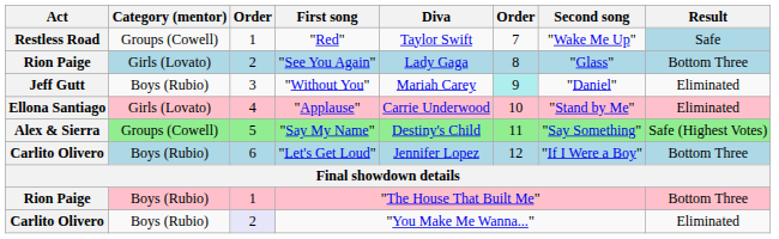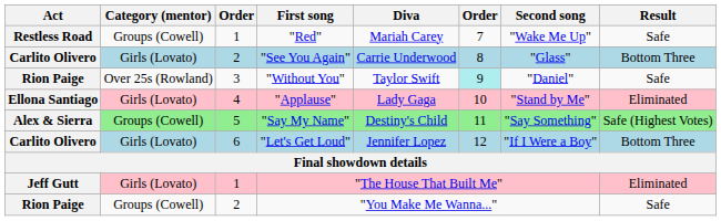 <table class="wikitable plainrowheaders" style="text-align:center;">
 <tr>
 <th scope="col">Act</th>
 <th scope="col">Category (mentor)</th>
 <th scope="col">Order</th>
 <th scope="col">First song</th>
 <th scope="col">Diva</th>
 <th scope="col">Order</th>
 <th scope="col">Second song</th>
 <th scope="col">Result</th>
 </tr>
 <tr>
 <th scope="row">Restless Road</th>
 <td>Groups (Cowell)</td>
 <td>1</td>
 <td>"<a href='#'>Red</a>"</td>
-<td><a href='#'>Taylor Swift</a></td>
+<td><a href='#'>Mariah Carey</a></td>
 <td>7</td>
 <td>"<a href='#'>Wake Me Up</a>"</td>
-<td style="background: lightblue;">Safe</td>
+<td>Safe</td>
 </tr>
 <tr style="background:lightblue;">
-<th scope="row">Rion Paige</th>
+<th scope="row">Carlito Olivero</th>
 <td>Girls (Lovato)</td>
 <td>2</td>
 <td>"<a href='#'>See You Again</a>"</td>
-<td><a href='#'>Lady Gaga</a></td>
+<td><a href='#'>Carrie Underwood</a></td>
 <td>8</td>
 <td>"<a href='#'>Glass</a>"</td>
 <td>Bottom Three</td>
 </tr>
 <tr>
-<th scope="row">Jeff Gutt</th>
-<td>Boys (Rubio)</td>
+<th scope="row">Rion Paige</th>
+<td>Over 25s (Rowland)</td>
 <td>3</td>
 <td>"<a href='#'>Without You</a>"</td>
-<td><a href='#'>Mariah Carey</a></td>
+<td><a href='#'>Taylor Swift</a></td>
 <td style="background: paleturquoise;">9</td>
 <td>"<a href='#'>Daniel</a>"</td>
-<td>Eliminated</td>
+<td>Safe</td>
 </tr>
 <tr style="background:pink;">
 <th scope="row">Ellona Santiago</th>
 <td>Girls (Lovato)</td>
 <td>4</td>
 <td>"<a href='#'>Applause</a>"</td>
-<td><a href='#'>Carrie Underwood</a></td>
+<td><a href='#'>Lady Gaga</a></td>
 <td>10</td>
 <td>"<a href='#'>Stand by Me</a>"</td>
 <td>Eliminated</td>
 </tr>
 <tr style="background:lightgreen;">
 <th scope="row">Alex & Sierra</th>
 <td>Groups (Cowell)</td>
 <td>5</td>
 <td>"<a href='#'>Say My Name</a>"</td>
 <td><a href='#'>Destiny's Child</a></td>
 <td>11</td>
 <td>"<a href='#'>Say Something</a>"</td>
 <td>Safe (Highest Votes)</td>
 </tr>
 <tr style="background:lightblue;">
 <th scope="row">Carlito Olivero</th>
-<td>Boys (Rubio)</td>
+<td>Girls (Lovato)</td>
 <td>6</td>
 <td>"<a href='#'>Let's Get Loud</a>"</td>
 <td><a href='#'>Jennifer Lopez</a></td>
 <td>12</td>
 <td>"<a href='#'>If I Were a Boy</a>"</td>
 <td>Bottom Three</td>
 </tr>
 <tr>
 <th colspan="8">Final showdown details</th>
 </tr>
 <tr style="background:pink;">
-<th scope="row">Rion Paige</th>
-<td>Boys (Rubio)</td>
+<th scope="row">Jeff Gutt</th>
+<td>Girls (Lovato)</td>
 <td>1</td>
 <td colspan="4">"<a href='#'>The House That Built Me</a>"</td>
-<td>Bottom Three</td>
+<td>Eliminated</td>
 </tr>
 <tr>
-<th scope="row">Carlito Olivero</th>
-<td>Boys (Rubio)</td>
-<td style="background: lavender;">2</td>
+<th scope="row">Rion Paige</th>
+<td>Groups (Cowell)</td>
+<td>2</td>
 <td colspan="4">"<a href='#'>You Make Me Wanna...</a>"</td>
-<td>Eliminated</td>
+<td>Safe</td>
 </tr>
 </table>
